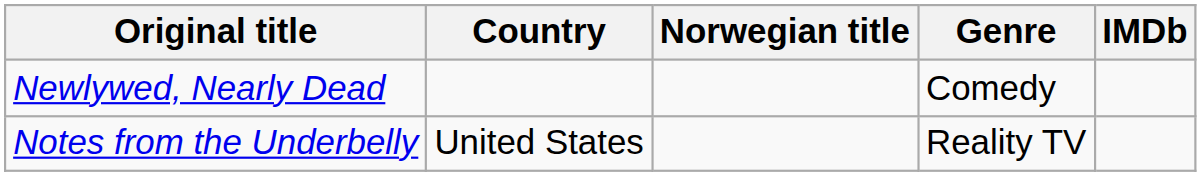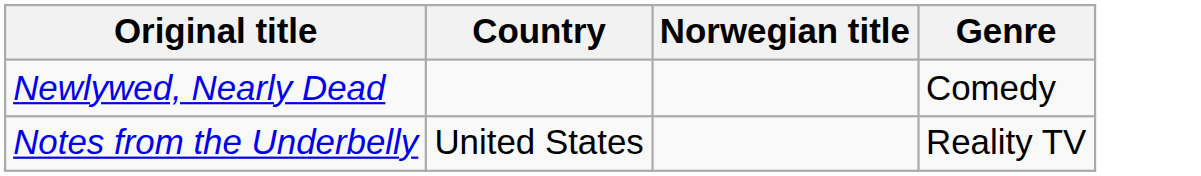 <table class="wikitable">
 <tr>
 <th>Original title</th>
 <th>Country</th>
 <th>Norwegian title</th>
 <th>Genre</th>
-<th>IMDb</th>
 </tr>
 <tr>
 <td><em><a href='#'>Newlywed, Nearly Dead</a></em></td>
 <td></td>
 <td></td>
 <td>Comedy</td>
-<td></td>
 </tr>
 <tr>
 <td><em><a href='#'>Notes from the Underbelly</a></em></td>
 <td>United States</td>
 <td></td>
 <td>Reality TV</td>
-<td></td>
 </tr>
 </table>
